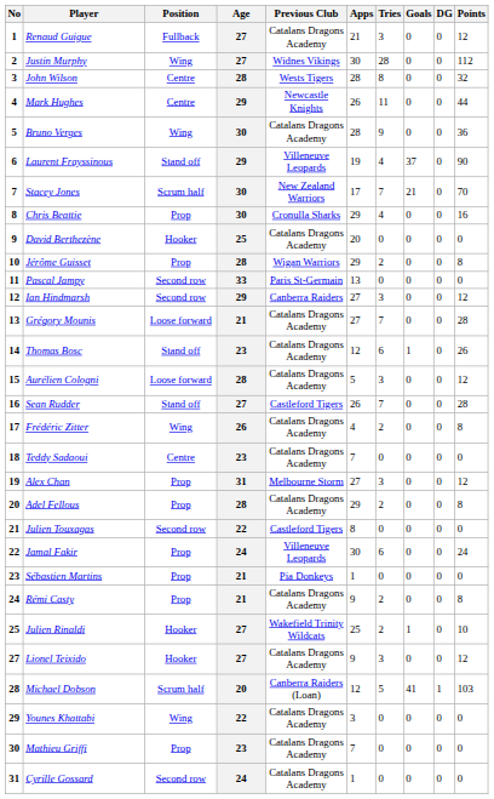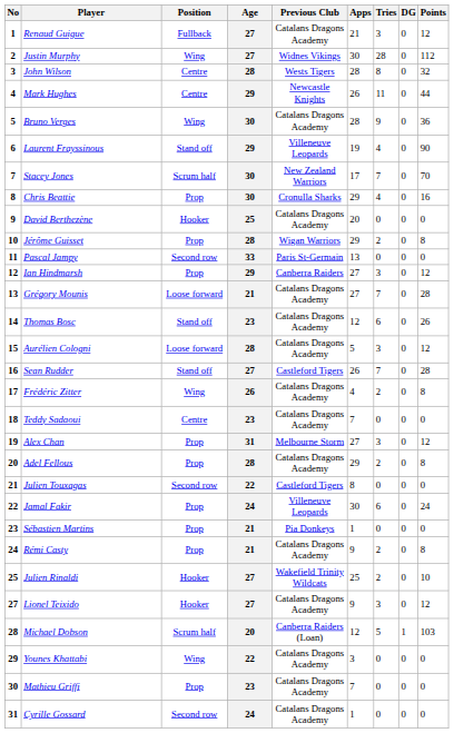 <table class="wikitable sortable"  style="width:100%; font-size:85%;">
 <tr style="background:#efefef;">
 <th width=3%>No</th>
 <th !width=47%>Player</th>
 <th width=15%>Position</th>
 <th width=1%>Age</th>
 <th width=17%>Previous Club</th>
 <th style="width:20px;">Apps</th>
 <th style="width:20px;">Tries</th>
-<th style="width:20px;">Goals</th>
 <th style="width:20px;">DG</th>
 <th style="width:20px;">Points</th>
 </tr>
 <tr style="background:#fff;">
 <td align=center><strong>1</strong></td>
 <td><em><a href='#'>Renaud Guigue</a></em></td>
 <td align=center><a href='#'>Fullback</a></td>
 <th width=10%>27</th>
 <td align=center>Catalans Dragons Academy</td>
 <td align=centre>21</td>
 <td align=centre>3</td>
 <td align=centre>0</td>
-<td align=centre>0</td>
 <td align=centre>12</td>
 </tr>
 <tr style="background:#fff;">
 <td align=center><strong>2</strong></td>
 <td><em><a href='#'>Justin Murphy</a></em></td>
 <td align=center><a href='#'>Wing</a></td>
 <th width=10%>27</th>
 <td align=center><a href='#'>Widnes Vikings</a></td>
 <td align=centre>30</td>
 <td align=centre>28</td>
-<td align=centre>0</td>
 <td align=centre>0</td>
 <td align=centre>112</td>
 </tr>
 <tr style="background:#fff;">
 <td align=center><strong>3</strong></td>
 <td><em><a href='#'>John Wilson</a></em></td>
 <td align=center><a href='#'>Centre</a></td>
 <th width=10%>28</th>
 <td align=center><a href='#'>Wests Tigers</a></td>
 <td align=centre>28</td>
 <td align=centre>8</td>
 <td align=centre>0</td>
-<td align=centre>0</td>
 <td align=centre>32</td>
 </tr>
 <tr style="background:#fff;">
 <td align=center><strong>4</strong></td>
 <td><em><a href='#'>Mark Hughes</a></em></td>
 <td align=center><a href='#'>Centre</a></td>
 <th width=10%>29</th>
 <td align=center><a href='#'>Newcastle Knights</a></td>
 <td align=centre>26</td>
 <td align=centre>11</td>
-<td align=centre>0</td>
 <td align=centre>0</td>
 <td align=centre>44</td>
 </tr>
 <tr style="background:#fff;">
 <td align=center><strong>5</strong></td>
 <td><em><a href='#'>Bruno Verges</a></em></td>
 <td align=center><a href='#'>Wing</a></td>
 <th width=10%>30</th>
 <td align=center>Catalans Dragons Academy</td>
 <td align=centre>28</td>
 <td align=centre>9</td>
 <td align=centre>0</td>
-<td align=centre>0</td>
 <td align=centre>36</td>
 </tr>
 <tr style="background:#fff;">
 <td align=center><strong>6</strong></td>
 <td><em><a href='#'>Laurent Frayssinous</a></em></td>
 <td align=center><a href='#'>Stand off</a></td>
 <th width=10%>29</th>
 <td align=center><a href='#'>Villeneuve Leopards</a></td>
 <td align=centre>19</td>
 <td align=centre>4</td>
-<td align=centre>37</td>
 <td align=centre>0</td>
 <td align=centre>90</td>
 </tr>
 <tr style="background:#fff;">
 <td align=center><strong>7</strong></td>
 <td><em><a href='#'>Stacey Jones</a></em></td>
 <td align=center><a href='#'>Scrum half</a></td>
 <th width=10%>30</th>
 <td align=center><a href='#'>New Zealand Warriors</a></td>
 <td align=centre>17</td>
 <td align=centre>7</td>
-<td align=centre>21</td>
 <td align=centre>0</td>
 <td align=centre>70</td>
 </tr>
 <tr style="background:#fff;">
 <td align=center><strong>8</strong></td>
 <td><em><a href='#'>Chris Beattie</a></em></td>
 <td align=center><a href='#'>Prop</a></td>
 <th width=10%>30</th>
 <td align=center><a href='#'>Cronulla Sharks</a></td>
 <td align=centre>29</td>
 <td align=centre>4</td>
-<td align=centre>0</td>
 <td align=centre>0</td>
 <td align=centre>16</td>
 </tr>
 <tr style="background:#fff;">
 <td align=center><strong>9</strong></td>
 <td><em><a href='#'>David Berthezène</a></em></td>
 <td align=center><a href='#'>Hooker</a></td>
 <th width=10%>25</th>
 <td align=center>Catalans Dragons Academy</td>
 <td align=centre>20</td>
 <td align=centre>0</td>
 <td align=centre>0</td>
 <td align=centre>0</td>
-<td align=centre>0</td>
 </tr>
 <tr style="background:#fff;">
 <td align=center><strong>10</strong></td>
 <td><em><a href='#'>Jérôme Guisset</a></em></td>
 <td align=center><a href='#'>Prop</a></td>
 <th width=10%>28</th>
 <td align=center><a href='#'>Wigan Warriors</a></td>
 <td align=centre>29</td>
 <td align=centre>2</td>
-<td align=centre>0</td>
 <td align=centre>0</td>
 <td align=centre>8</td>
 </tr>
 <tr style="background:#fff;">
 <td align=center><strong>11</strong></td>
 <td><em><a href='#'>Pascal Jampy</a></em></td>
 <td align=center><a href='#'>Second row</a></td>
 <th width=10%>33</th>
 <td align=center><a href='#'>Paris St-Germain</a></td>
 <td align=centre>13</td>
 <td align=centre>0</td>
 <td align=centre>0</td>
 <td align=centre>0</td>
-<td align=centre>0</td>
 </tr>
 <tr style="background:#fff;">
 <td align=center><strong>12</strong></td>
 <td><em><a href='#'>Ian Hindmarsh</a></em></td>
-<td align=center><a href='#'>Second row</a></td>
+<td align=center><a href='#'>Prop</a></td>
 <th width=10%>29</th>
 <td align=center><a href='#'>Canberra Raiders</a></td>
 <td align=centre>27</td>
 <td align=centre>3</td>
-<td align=centre>0</td>
 <td align=centre>0</td>
 <td align=centre>12</td>
 </tr>
 <tr style="background:#fff;">
 <td align=center><strong>13</strong></td>
 <td><em><a href='#'>Grégory Mounis</a></em></td>
 <td align=center><a href='#'>Loose forward</a></td>
 <th width=10%>21</th>
 <td align=center>Catalans Dragons Academy</td>
 <td align=centre>27</td>
 <td align=centre>7</td>
 <td align=centre>0</td>
-<td align=centre>0</td>
 <td align=centre>28</td>
 </tr>
 <tr style="background:#fff;">
 <td align=center><strong>14</strong></td>
 <td><em><a href='#'>Thomas Bosc</a></em></td>
 <td align=center><a href='#'>Stand off</a></td>
 <th width=10%>23</th>
 <td align=center>Catalans Dragons Academy</td>
 <td align=centre>12</td>
 <td align=centre>6</td>
-<td align=centre>1</td>
 <td align=centre>0</td>
 <td align=centre>26</td>
 </tr>
 <tr style="background:#fff;">
 <td align=center><strong>15</strong></td>
 <td><em><a href='#'>Aurélien Cologni</a></em></td>
 <td align=center><a href='#'>Loose forward</a></td>
 <th width=10%>28</th>
 <td align=center>Catalans Dragons Academy</td>
 <td align=centre>5</td>
 <td align=centre>3</td>
 <td align=centre>0</td>
-<td align=centre>0</td>
 <td align=centre>12</td>
 </tr>
 <tr style="background:#fff;">
 <td align=center><strong>16</strong></td>
 <td><em><a href='#'>Sean Rudder</a></em></td>
 <td align=center><a href='#'>Stand off</a></td>
 <th width=10%>27</th>
 <td align=center><a href='#'>Castleford Tigers</a></td>
 <td align=centre>26</td>
 <td align=centre>7</td>
 <td align=centre>0</td>
-<td align=centre>0</td>
 <td align=centre>28</td>
 </tr>
 <tr style="background:#fff;">
 <td align=center><strong>17</strong></td>
 <td><em><a href='#'>Frédéric Zitter</a></em></td>
 <td align=center><a href='#'>Wing</a></td>
 <th width=10%>26</th>
 <td align=center>Catalans Dragons Academy</td>
 <td align=centre>4</td>
 <td align=centre>2</td>
-<td align=centre>0</td>
 <td align=centre>0</td>
 <td align=centre>8</td>
 </tr>
 <tr style="background:#fff;">
 <td align=center><strong>18</strong></td>
 <td><em><a href='#'>Teddy Sadaoui</a></em></td>
 <td align=center><a href='#'>Centre</a></td>
 <th width=10%>23</th>
 <td align=center>Catalans Dragons Academy</td>
 <td align=centre>7</td>
 <td align=centre>0</td>
 <td align=centre>0</td>
 <td align=centre>0</td>
-<td align=centre>0</td>
 </tr>
 <tr style="background:#fff;">
 <td align=center><strong>19</strong></td>
 <td><em><a href='#'>Alex Chan</a></em></td>
 <td align=center><a href='#'>Prop</a></td>
 <th width=10%>31</th>
 <td align=center><a href='#'>Melbourne Storm</a></td>
 <td align=centre>27</td>
 <td align=centre>3</td>
-<td align=centre>0</td>
 <td align=centre>0</td>
 <td align=centre>12</td>
 </tr>
 <tr style="background:#fff;">
 <td align=center><strong>20</strong></td>
 <td><em><a href='#'>Adel Fellous</a></em></td>
 <td align=center><a href='#'>Prop</a></td>
 <th width=10%>28</th>
 <td align=center>Catalans Dragons Academy</td>
 <td align=centre>29</td>
 <td align=centre>2</td>
-<td align=centre>0</td>
 <td align=centre>0</td>
 <td align=centre>8</td>
 </tr>
 <tr style="background:#fff;">
 <td align=center><strong>21</strong></td>
 <td><em><a href='#'>Julien Touxagas</a></em></td>
 <td align=center><a href='#'>Second row</a></td>
 <th width=10%>22</th>
 <td align=center><a href='#'>Castleford Tigers</a></td>
 <td align=centre>8</td>
 <td align=centre>0</td>
 <td align=centre>0</td>
 <td align=centre>0</td>
-<td align=centre>0</td>
 </tr>
 <tr style="background:#fff;">
 <td align=center><strong>22</strong></td>
 <td><em><a href='#'>Jamal Fakir</a></em></td>
 <td align=center><a href='#'>Prop</a></td>
 <th width=10%>24</th>
 <td align=center><a href='#'>Villeneuve Leopards</a></td>
 <td align=centre>30</td>
 <td align=centre>6</td>
-<td align=centre>0</td>
 <td align=centre>0</td>
 <td align=centre>24</td>
 </tr>
 <tr style="background:#fff;">
 <td align=center><strong>23</strong></td>
 <td><em><a href='#'>Sébastien Martins</a></em></td>
 <td align=center><a href='#'>Prop</a></td>
 <th width=10%>21</th>
 <td align=center><a href='#'>Pia Donkeys</a></td>
 <td align=centre>1</td>
 <td align=centre>0</td>
 <td align=centre>0</td>
 <td align=centre>0</td>
-<td align=centre>0</td>
 </tr>
 <tr style="background:#fff;">
 <td align=center><strong>24</strong></td>
 <td><em><a href='#'>Rémi Casty</a></em></td>
 <td align=center><a href='#'>Prop</a></td>
 <th width=10%>21</th>
 <td align=center>Catalans Dragons Academy</td>
 <td align=centre>9</td>
 <td align=centre>2</td>
-<td align=centre>0</td>
 <td align=centre>0</td>
 <td align=centre>8</td>
 </tr>
 <tr style="background:#fff;">
 <td align=center><strong>25</strong></td>
 <td><em><a href='#'>Julien Rinaldi</a></em></td>
 <td align=center><a href='#'>Hooker</a></td>
 <th width=10%>27</th>
 <td align=center><a href='#'>Wakefield Trinity Wildcats</a></td>
 <td align=centre>25</td>
 <td align=centre>2</td>
-<td align=centre>1</td>
 <td align=centre>0</td>
 <td align=centre>10</td>
 </tr>
 <tr style="background:#fff;">
 <td align=center><strong>27</strong></td>
 <td><em><a href='#'>Lionel Teixido</a></em></td>
 <td align=center><a href='#'>Hooker</a></td>
 <th width=10%>27</th>
 <td align=center>Catalans Dragons Academy</td>
 <td align=centre>9</td>
 <td align=centre>3</td>
 <td align=centre>0</td>
-<td align=centre>0</td>
 <td align=centre>12</td>
 </tr>
 <tr style="background:#fff;">
 <td align=center><strong>28</strong></td>
 <td><em><a href='#'>Michael Dobson</a></em></td>
 <td align=center><a href='#'>Scrum half</a></td>
 <th width=10%>20</th>
 <td align=center><a href='#'>Canberra Raiders</a> (Loan)</td>
 <td align=centre>12</td>
 <td align=centre>5</td>
-<td align=centre>41</td>
 <td align=centre>1</td>
 <td align=centre>103</td>
 </tr>
 <tr style="background:#fff;">
 <td align=center><strong>29</strong></td>
 <td><em><a href='#'>Younes Khattabi</a></em></td>
 <td align=center><a href='#'>Wing</a></td>
 <th width=10%>22</th>
 <td align=center>Catalans Dragons Academy</td>
 <td align=centre>3</td>
-<td align=centre>0</td>
 <td align=centre>0</td>
 <td align=centre>0</td>
 <td align=centre>0</td>
 </tr>
 <tr style="background:#fff;">
 <td align=center><strong>30</strong></td>
 <td><em><a href='#'>Mathieu Griffi</a></em></td>
 <td align=center><a href='#'>Prop</a></td>
 <th width=10%>23</th>
 <td align=center>Catalans Dragons Academy</td>
 <td align=centre>7</td>
 <td align=centre>0</td>
 <td align=centre>0</td>
 <td align=centre>0</td>
-<td align=centre>0</td>
 </tr>
 <tr style="background:#fff;">
 <td align=center><strong>31</strong></td>
 <td><em><a href='#'>Cyrille Gossard</a></em></td>
 <td align=center><a href='#'>Second row</a></td>
 <th width=10%>24</th>
 <td align=center>Catalans Dragons Academy</td>
 <td align=centre>1</td>
 <td align=centre>0</td>
 <td align=centre>0</td>
 <td align=centre>0</td>
-<td align=centre>0</td>
 </tr>
 </table>
